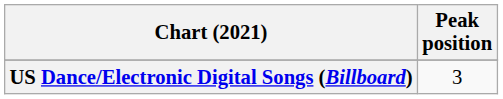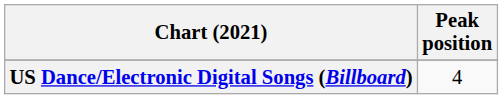 <table class="wikitable sortable plainrowheaders">
 <tr>
 <th>Chart (2021)</th>
 <th>Peak<br>position</th>
 </tr>
 <tr>
 </tr>
 <tr>
 <th scope="row">US <a href='#'>Dance/Electronic Digital Songs</a> (<em><a href='#'>Billboard</a></em>)</th>
-<td align="center">3</td>
+<td align="center">4</td>
 </tr>
 </table>
